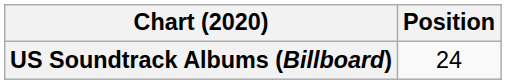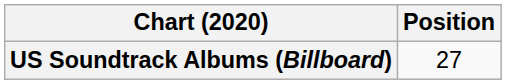 <table class="wikitable plainrowheaders" style="text-align:center">
 <tr>
 <th scope="col">Chart (2020)</th>
 <th scope="col">Position</th>
 </tr>
 <tr>
 <th scope="row">US Soundtrack Albums (<em>Billboard</em>)</th>
-<td>24</td>
+<td>27</td>
 </tr>
 </table>
